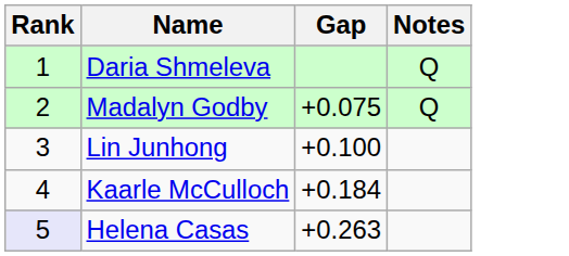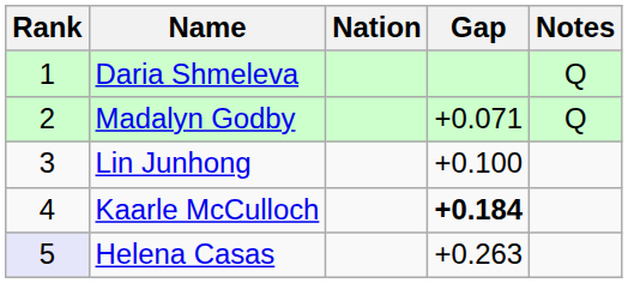 <table class="wikitable sortable" style="text-align:center">
 <tr>
 <th>Rank</th>
 <th>Name</th>
+<th>Nation</th>
 <th>Gap</th>
 <th>Notes</th>
 </tr>
 <tr bgcolor=ccffcc>
 <td>1</td>
 <td align=left><a href='#'>Daria Shmeleva</a></td>
+<td align=left></td>
 <td></td>
 <td>Q</td>
 </tr>
 <tr bgcolor=ccffcc>
 <td>2</td>
 <td align=left><a href='#'>Madalyn Godby</a></td>
-<td>+0.075</td>
+<td align=left></td>
+<td>+0.071</td>
 <td>Q</td>
 </tr>
 <tr>
 <td>3</td>
 <td align=left><a href='#'>Lin Junhong</a></td>
+<td align=left></td>
 <td>+0.100</td>
 <td></td>
 </tr>
 <tr>
 <td>4</td>
 <td align=left><a href='#'>Kaarle McCulloch</a></td>
-<td>+0.184</td>
+<td align=left></td>
+<td><strong>+0.184</strong></td>
 <td></td>
 </tr>
 <tr>
 <td style="background: lavender;">5</td>
 <td align=left><a href='#'>Helena Casas</a></td>
+<td align=left></td>
 <td>+0.263</td>
 <td></td>
 </tr>
 </table>
